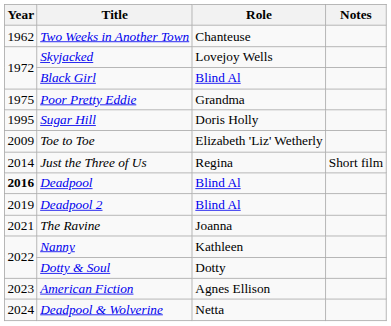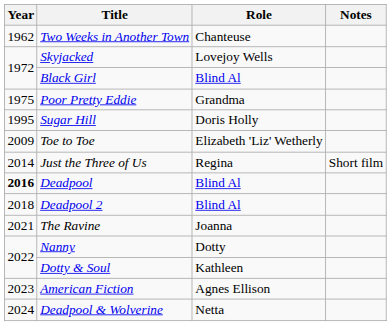 <table class="wikitable sortable">
 <tr>
 <th>Year</th>
 <th>Title</th>
 <th>Role</th>
 <th>Notes</th>
 </tr>
 <tr>
 <td>1962</td>
 <td><em><a href='#'>Two Weeks in Another Town</a></em></td>
 <td>Chanteuse</td>
 <td></td>
 </tr>
 <tr>
 <td rowspan="2">1972</td>
 <td><em><a href='#'>Skyjacked</a></em></td>
 <td>Lovejoy Wells</td>
 <td></td>
 </tr>
 <tr>
 <td><em><a href='#'>Black Girl</a></em></td>
 <td><a href='#'>Blind Al</a></td>
 <td></td>
 </tr>
 <tr>
 <td>1975</td>
 <td><em><a href='#'>Poor Pretty Eddie</a></em></td>
 <td>Grandma</td>
 <td></td>
 </tr>
 <tr>
 <td>1995</td>
 <td><em><a href='#'>Sugar Hill</a></em></td>
 <td>Doris Holly</td>
 <td></td>
 </tr>
 <tr>
 <td>2009</td>
 <td><em>Toe to Toe</em></td>
 <td>Elizabeth 'Liz' Wetherly</td>
 <td></td>
 </tr>
 <tr>
 <td>2014</td>
 <td><em>Just the Three of Us</em></td>
 <td>Regina</td>
 <td>Short film</td>
 </tr>
 <tr>
 <td><strong>2016</strong></td>
 <td><em><a href='#'>Deadpool</a></em></td>
 <td><a href='#'>Blind Al</a></td>
 <td></td>
 </tr>
 <tr>
-<td>2019</td>
+<td>2018</td>
 <td><em><a href='#'>Deadpool 2</a></em></td>
 <td><a href='#'>Blind Al</a></td>
 <td></td>
 </tr>
 <tr>
 <td>2021</td>
 <td><em>The Ravine</em></td>
 <td>Joanna</td>
 <td></td>
 </tr>
 <tr>
 <td rowspan="2">2022</td>
 <td><em><a href='#'>Nanny</a></em></td>
-<td>Kathleen</td>
+<td>Dotty</td>
 <td></td>
 </tr>
 <tr>
 <td><em><a href='#'>Dotty & Soul</a></em></td>
-<td>Dotty</td>
+<td>Kathleen</td>
 <td></td>
 </tr>
 <tr>
 <td>2023</td>
 <td><em><a href='#'>American Fiction</a></em></td>
 <td>Agnes Ellison</td>
 <td></td>
 </tr>
 <tr>
 <td>2024</td>
 <td><em><a href='#'>Deadpool & Wolverine</a></em></td>
 <td>Netta</td>
 <td></td>
 </tr>
 </table>
